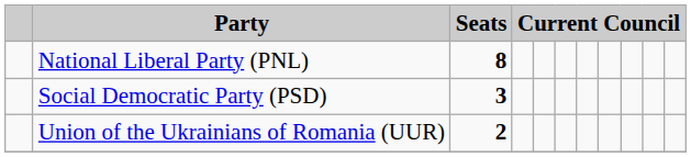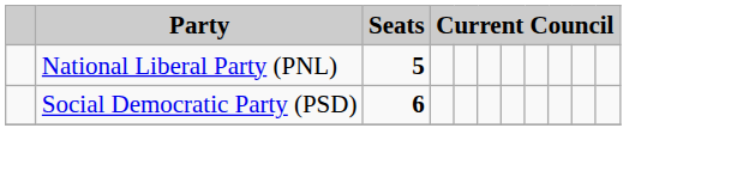 <table class="wikitable">
 <tr>
 <th style="background:#ccc">   </th>
 <th style="background:#ccc">Party</th>
 <th style="background:#ccc">Seats</th>
 <th style="background:#ccc" colspan="8">Current Council</th>
 </tr>
 <tr>
 <td>  </td>
 <td><a href='#'>National Liberal Party</a> (PNL)</td>
-<td style="text-align: right"><strong>8</strong></td>
+<td style="text-align: right"><strong>5</strong></td>
 <td>  </td>
 <td>  </td>
 <td>  </td>
 <td>  </td>
 <td>  </td>
 <td>  </td>
 <td>  </td>
 <td>  </td>
 </tr>
 <tr>
 <td>  </td>
 <td><a href='#'>Social Democratic Party</a> (PSD)</td>
-<td style="text-align: right"><strong>3</strong></td>
+<td style="text-align: right"><strong>6</strong></td>
 <td>  </td>
 <td>  </td>
 <td>  </td>
 <td> </td>
 <td> </td>
 <td> </td>
 <td> </td>
 <td> </td>
 </tr>
 <tr>
-<td>  </td>
-<td><a href='#'>Union of the Ukrainians of Romania</a> (UUR)</td>
-<td style="text-align: right"><strong>2</strong></td>
-<td>  </td>
-<td>  </td>
-<td> </td>
-<td> </td>
-<td> </td>
-<td> </td>
-<td> </td>
-<td> </td>
-</tr>
-<tr>
 </tr>
 </table>
